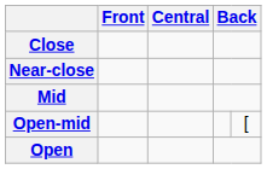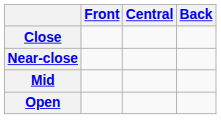 <table class="wikitable" style="text-align:center">
 <tr>
 <th></th>
 <th><a href='#'>Front</a></th>
 <th><a href='#'>Central</a></th>
 <th colspan="2"><a href='#'>Back</a></th>
 </tr>
 <tr>
 <th><a href='#'>Close</a></th>
 <td align="center"> </td>
 <td></td>
 <td colspan="2"> </td>
 </tr>
 <tr>
 <th><a href='#'>Near-close</a></th>
 <td align="center"></td>
 <td></td>
 <td colspan="2"></td>
 </tr>
 <tr>
 <th><a href='#'>Mid</a></th>
 <td align="center"> </td>
 <td align="center"></td>
 <td colspan="2"> </td>
 </tr>
 <tr>
-<th><a href='#'>Open-mid</a></th>
-<td align="center"> </td>
-<td align="center"></td>
-<td align="center"></td>
-<td align="center">[ </td>
-</tr>
-<tr>
 <th><a href='#'>Open</a></th>
 <td align="center"></td>
 <td align="center"> </td>
 <td colspan="2"></td>
 </tr>
 </table>
